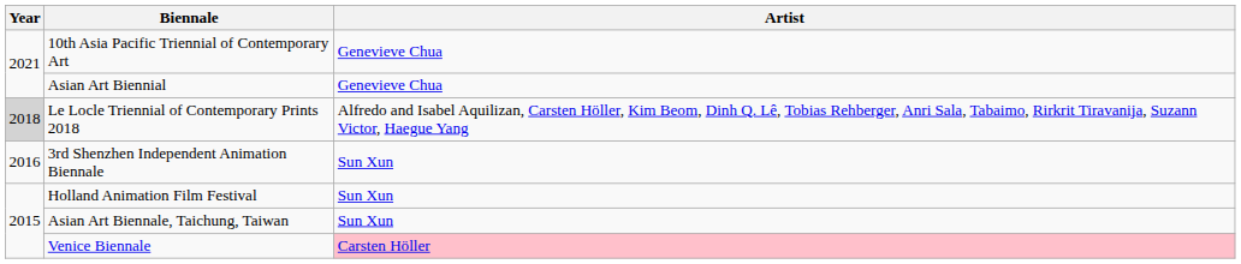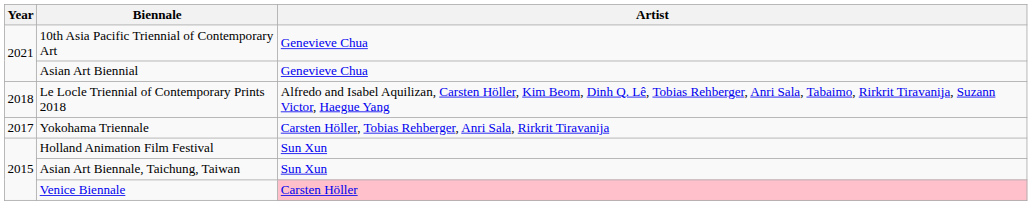 <table class="wikitable">
 <tr>
 <th>Year</th>
 <th>Biennale</th>
 <th>Artist</th>
 </tr>
 <tr>
 <td rowspan="2">2021</td>
 <td>10th Asia Pacific Triennial of Contemporary Art</td>
 <td><a href='#'>Genevieve Chua</a></td>
 </tr>
 <tr>
 <td>Asian Art Biennial</td>
 <td><a href='#'>Genevieve Chua</a></td>
 </tr>
 <tr>
-<td rowspan="1" style="background: lightgrey;">2018</td>
+<td rowspan="1">2018</td>
 <td>Le Locle Triennial of Contemporary Prints 2018</td>
 <td>Alfredo and Isabel Aquilizan, <a href='#'>Carsten Höller</a>, <a href='#'>Kim Beom</a>, <a href='#'>Dinh Q. Lê</a>, <a href='#'>Tobias Rehberger</a>, <a href='#'>Anri Sala</a>, <a href='#'>Tabaimo</a>, <a href='#'>Rirkrit Tiravanija</a>, <a href='#'>Suzann Victor</a>, <a href='#'>Haegue Yang</a></td>
 </tr>
 <tr>
-<td rowspan="1">2016</td>
-<td>3rd Shenzhen Independent Animation Biennale</td>
-<td><a href='#'>Sun Xun</a></td>
+<td rowspan="1">2017</td>
+<td>Yokohama Triennale</td>
+<td><a href='#'>Carsten Höller</a>, <a href='#'>Tobias Rehberger</a>, <a href='#'>Anri Sala</a>, <a href='#'>Rirkrit Tiravanija</a></td>
 </tr>
 <tr>
 <td rowspan="3">2015</td>
 <td>Holland Animation Film Festival</td>
 <td><a href='#'>Sun Xun</a></td>
 </tr>
 <tr>
 <td>Asian Art Biennale, Taichung, Taiwan</td>
 <td><a href='#'>Sun Xun</a></td>
 </tr>
 <tr>
 <td><a href='#'>Venice Biennale</a></td>
 <td style="background: pink;"><a href='#'>Carsten Höller</a></td>
 </tr>
 </table>
